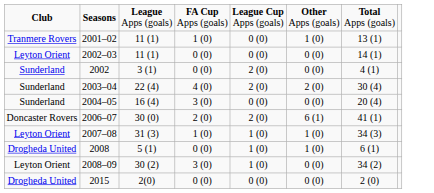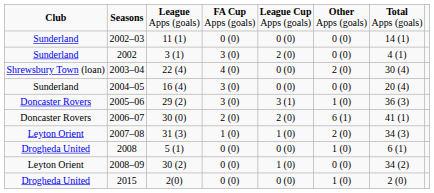 <table class="wikitable" style="text-align: center;">
 <tr>
 <td><strong>Club</strong></td>
 <td><strong>Seasons</strong></td>
 <td><strong>League</strong><br>Apps (goals)</td>
 <td><strong>FA Cup</strong><br>Apps (goals)</td>
 <td><strong>League Cup</strong><br>Apps (goals)</td>
 <td><strong>Other</strong><br>Apps (goals)</td>
 <td><strong>Total</strong><br>Apps (goals)</td>
 <td></td>
 </tr>
 <tr>
-<td><a href='#'>Tranmere Rovers</a></td>
-<td>2001–02</td>
-<td>11 (1)</td>
-<td>1 (0)</td>
-<td>0 (0)</td>
-<td>1 (0)</td>
-<td>13 (1)</td>
-<td></td>
-</tr>
-<tr>
-<td><a href='#'>Leyton Orient</a></td>
+<td><a href='#'>Sunderland</a></td>
 <td>2002–03</td>
 <td>11 (1)</td>
 <td>0 (0)</td>
 <td>0 (0)</td>
 <td>0 (0)</td>
 <td>14 (1)</td>
 <td></td>
 </tr>
 <tr>
 <td><a href='#'>Sunderland</a></td>
 <td>2002</td>
 <td>3 (1)</td>
-<td>0 (0)</td>
+<td>3 (0)</td>
 <td>2 (0)</td>
 <td>0 (0)</td>
 <td>4 (1)</td>
 <td></td>
 </tr>
 <tr>
-<td>Sunderland</td>
+<td><a href='#'>Shrewsbury Town</a> (loan)</td>
 <td>2003–04</td>
 <td>22 (4)</td>
 <td>4 (0)</td>
-<td>2 (0)</td>
+<td>0 (0)</td>
 <td>2 (0)</td>
 <td>30 (4)</td>
 <td></td>
 </tr>
 <tr>
 <td>Sunderland</td>
 <td>2004–05</td>
 <td>16 (4)</td>
 <td>3 (0)</td>
 <td>0 (0)</td>
 <td>0 (0)</td>
 <td>20 (4)</td>
+<td></td>
+</tr>
+<tr>
+<td><a href='#'>Doncaster Rovers</a></td>
+<td>2005–06</td>
+<td>29 (2)</td>
+<td>3 (0)</td>
+<td>3 (1)</td>
+<td>1 (0)</td>
+<td>36 (3)</td>
 <td></td>
 </tr>
 <tr>
 <td>Doncaster Rovers</td>
 <td>2006–07</td>
 <td>30 (0)</td>
 <td>2 (0)</td>
 <td>2 (0)</td>
 <td>6 (1)</td>
 <td>41 (1)</td>
 <td></td>
 </tr>
 <tr>
 <td><a href='#'>Leyton Orient</a></td>
 <td>2007–08</td>
 <td>31 (3)</td>
 <td>1 (0)</td>
 <td>1 (0)</td>
-<td>1 (0)</td>
+<td>2 (0)</td>
 <td>34 (3)</td>
 <td></td>
 </tr>
 <tr>
 <td><a href='#'>Drogheda United</a></td>
 <td>2008</td>
 <td>5 (1)</td>
 <td>0 (0)</td>
-<td>1 (0)</td>
+<td>0 (0)</td>
 <td>1 (0)</td>
 <td>6 (1)</td>
 <td></td>
 </tr>
 <tr>
 <td>Leyton Orient</td>
 <td>2008–09</td>
 <td>30 (2)</td>
-<td>3 (0)</td>
+<td>0 (0)</td>
 <td>1 (0)</td>
 <td>0 (0)</td>
 <td>34 (2)</td>
 <td></td>
 </tr>
 <tr>
 <td><a href='#'>Drogheda United</a></td>
 <td>2015</td>
 <td>2(0)</td>
 <td>0 (0)</td>
 <td>0 (0)</td>
-<td>0 (0)</td>
+<td>1 (0)</td>
 <td>2 (0)</td>
 <td></td>
 </tr>
 </table>
